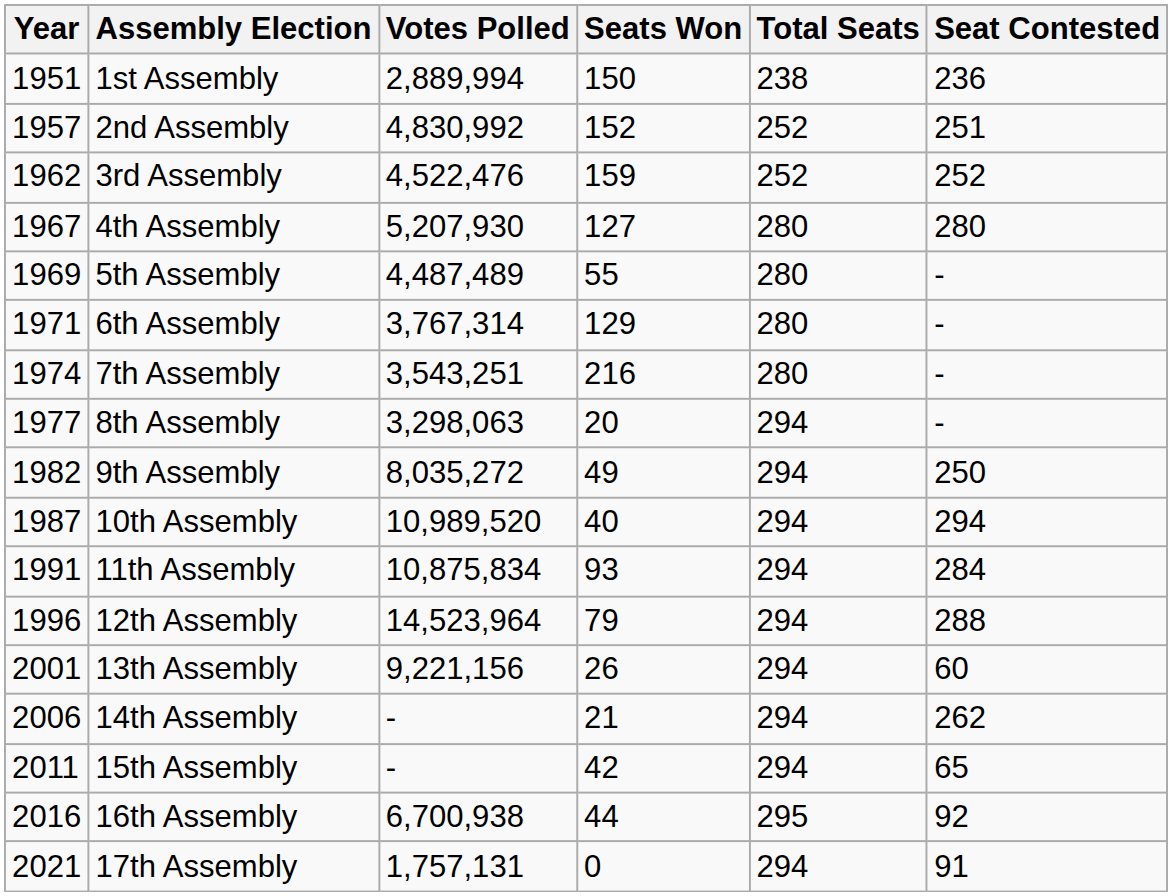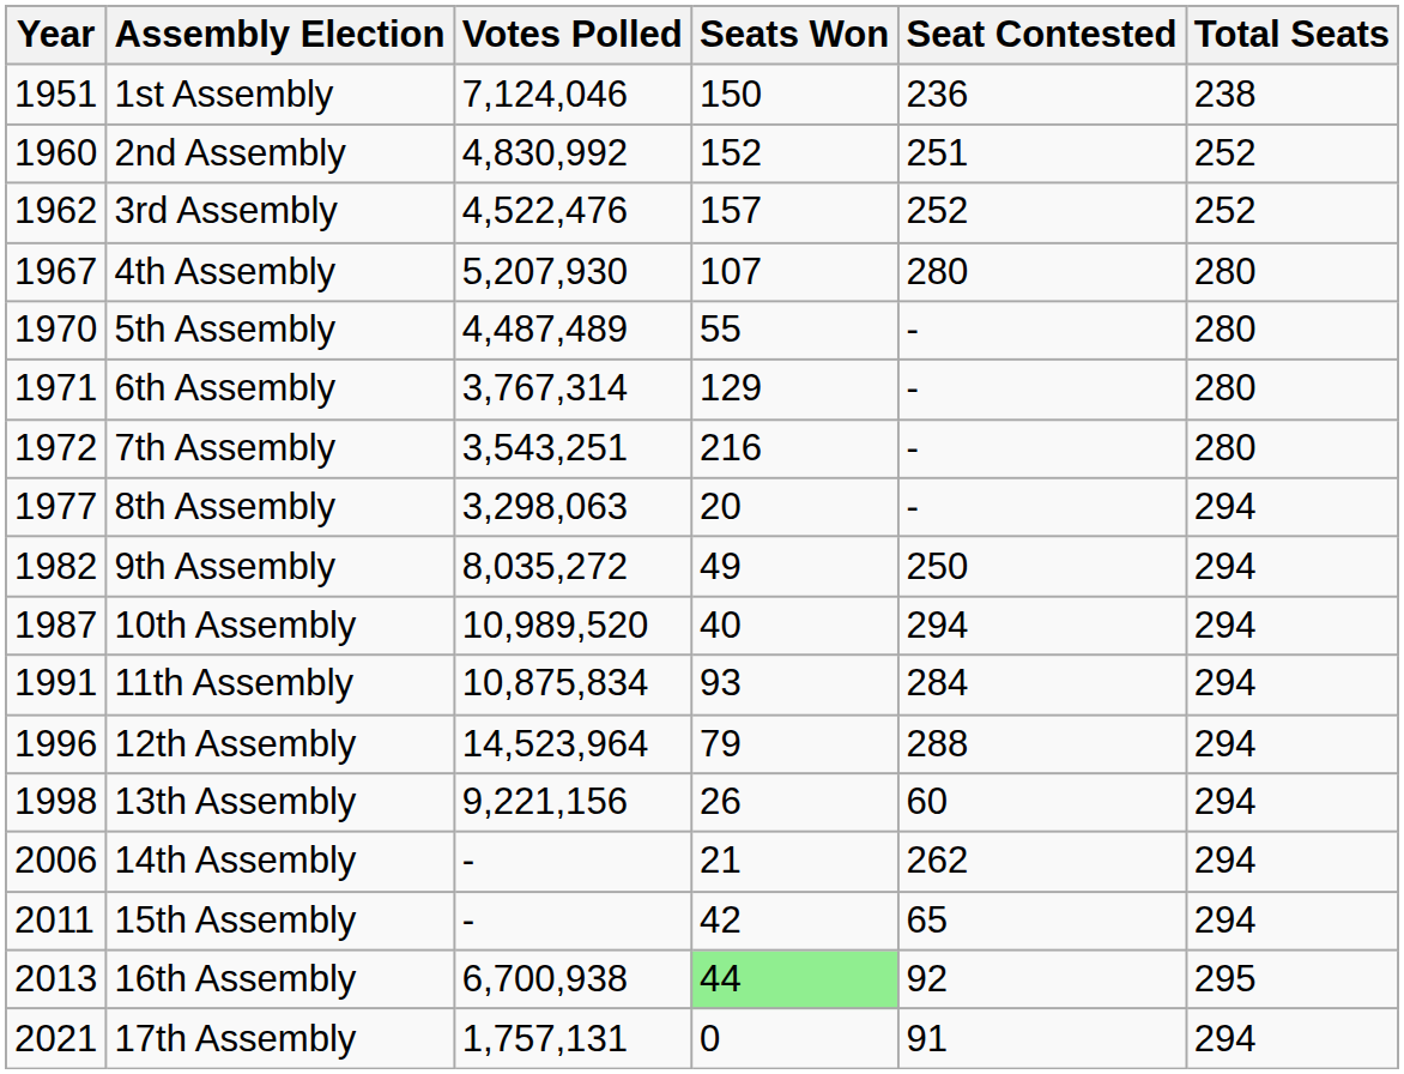 <table class="wikitable">
 <tr>
 <th>Year</th>
 <th>Assembly Election</th>
 <th>Votes Polled</th>
 <th>Seats Won</th>
+<th>Seat Contested</th>
 <th>Total Seats</th>
-<th>Seat Contested</th>
 </tr>
 <tr>
 <td>1951</td>
 <td>1st Assembly</td>
-<td>2,889,994</td>
+<td>7,124,046</td>
 <td>150</td>
+<td>236</td>
 <td>238</td>
-<td>236</td>
 </tr>
 <tr>
-<td>1957</td>
+<td>1960</td>
 <td>2nd Assembly</td>
 <td>4,830,992</td>
 <td>152</td>
+<td>251</td>
 <td>252</td>
-<td>251</td>
 </tr>
 <tr>
 <td>1962</td>
 <td>3rd Assembly</td>
 <td>4,522,476</td>
-<td>159</td>
+<td>157</td>
 <td>252</td>
 <td>252</td>
 </tr>
 <tr>
 <td>1967</td>
 <td>4th Assembly</td>
 <td>5,207,930</td>
-<td>127</td>
+<td>107</td>
 <td>280</td>
 <td>280</td>
 </tr>
 <tr>
-<td>1969</td>
+<td>1970</td>
 <td>5th Assembly</td>
 <td>4,487,489</td>
 <td>55</td>
+<td>-</td>
 <td>280</td>
-<td>-</td>
 </tr>
 <tr>
 <td>1971</td>
 <td>6th Assembly</td>
 <td>3,767,314</td>
 <td>129</td>
+<td>-</td>
 <td>280</td>
-<td>-</td>
 </tr>
 <tr>
-<td>1974</td>
+<td>1972</td>
 <td>7th Assembly</td>
 <td>3,543,251</td>
 <td>216</td>
+<td>-</td>
 <td>280</td>
-<td>-</td>
 </tr>
 <tr>
 <td>1977</td>
 <td>8th Assembly</td>
 <td>3,298,063</td>
 <td>20</td>
+<td>-</td>
 <td>294</td>
-<td>-</td>
 </tr>
 <tr>
 <td>1982</td>
 <td>9th Assembly</td>
 <td>8,035,272</td>
 <td>49</td>
+<td>250</td>
 <td>294</td>
-<td>250</td>
 </tr>
 <tr>
 <td>1987</td>
 <td>10th Assembly</td>
 <td>10,989,520</td>
 <td>40</td>
 <td>294</td>
 <td>294</td>
 </tr>
 <tr>
 <td>1991</td>
 <td>11th Assembly</td>
 <td>10,875,834</td>
 <td>93</td>
+<td>284</td>
 <td>294</td>
-<td>284</td>
 </tr>
 <tr>
 <td>1996</td>
 <td>12th Assembly</td>
 <td>14,523,964</td>
 <td>79</td>
+<td>288</td>
 <td>294</td>
-<td>288</td>
 </tr>
 <tr>
-<td>2001</td>
+<td>1998</td>
 <td>13th Assembly</td>
 <td>9,221,156</td>
 <td>26</td>
+<td>60</td>
 <td>294</td>
-<td>60</td>
 </tr>
 <tr>
 <td>2006</td>
 <td>14th Assembly</td>
 <td>-</td>
 <td>21</td>
+<td>262</td>
 <td>294</td>
-<td>262</td>
 </tr>
 <tr>
 <td>2011</td>
 <td>15th Assembly</td>
 <td>-</td>
 <td>42</td>
+<td>65</td>
 <td>294</td>
-<td>65</td>
 </tr>
 <tr>
-<td>2016</td>
+<td>2013</td>
 <td>16th Assembly</td>
 <td>6,700,938</td>
-<td>44</td>
+<td style="background: lightgreen;">44</td>
+<td>92</td>
 <td>295</td>
-<td>92</td>
 </tr>
 <tr>
 <td>2021</td>
 <td>17th Assembly</td>
 <td>1,757,131</td>
 <td>0</td>
+<td>91</td>
 <td>294</td>
-<td>91</td>
 </tr>
 </table>
